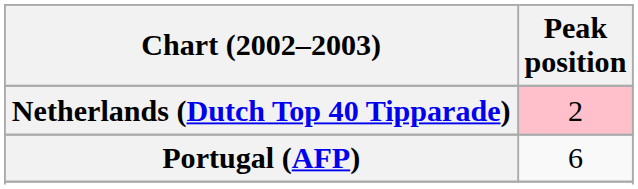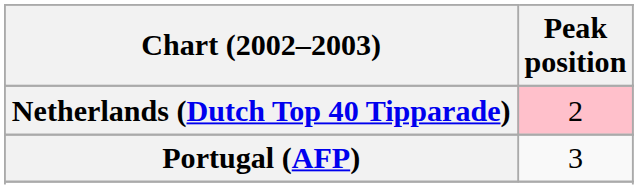 <table class="wikitable sortable plainrowheaders" style="text-align:center">
 <tr>
 <th>Chart (2002–2003)</th>
 <th>Peak<br>position</th>
 </tr>
 <tr>
 </tr>
 <tr>
 </tr>
 <tr>
 </tr>
 <tr>
 </tr>
 <tr>
 </tr>
 <tr>
 <th scope="row">Netherlands (<a href='#'>Dutch Top 40 Tipparade</a>)</th>
 <td style="background: pink;">2</td>
 </tr>
 <tr>
 </tr>
 <tr>
 <th scope="row">Portugal (<a href='#'>AFP</a>)</th>
-<td>6</td>
+<td>3</td>
 </tr>
 <tr>
 </tr>
 <tr>
 </tr>
 <tr>
 </tr>
 <tr>
 </tr>
 <tr>
 </tr>
 </table>
